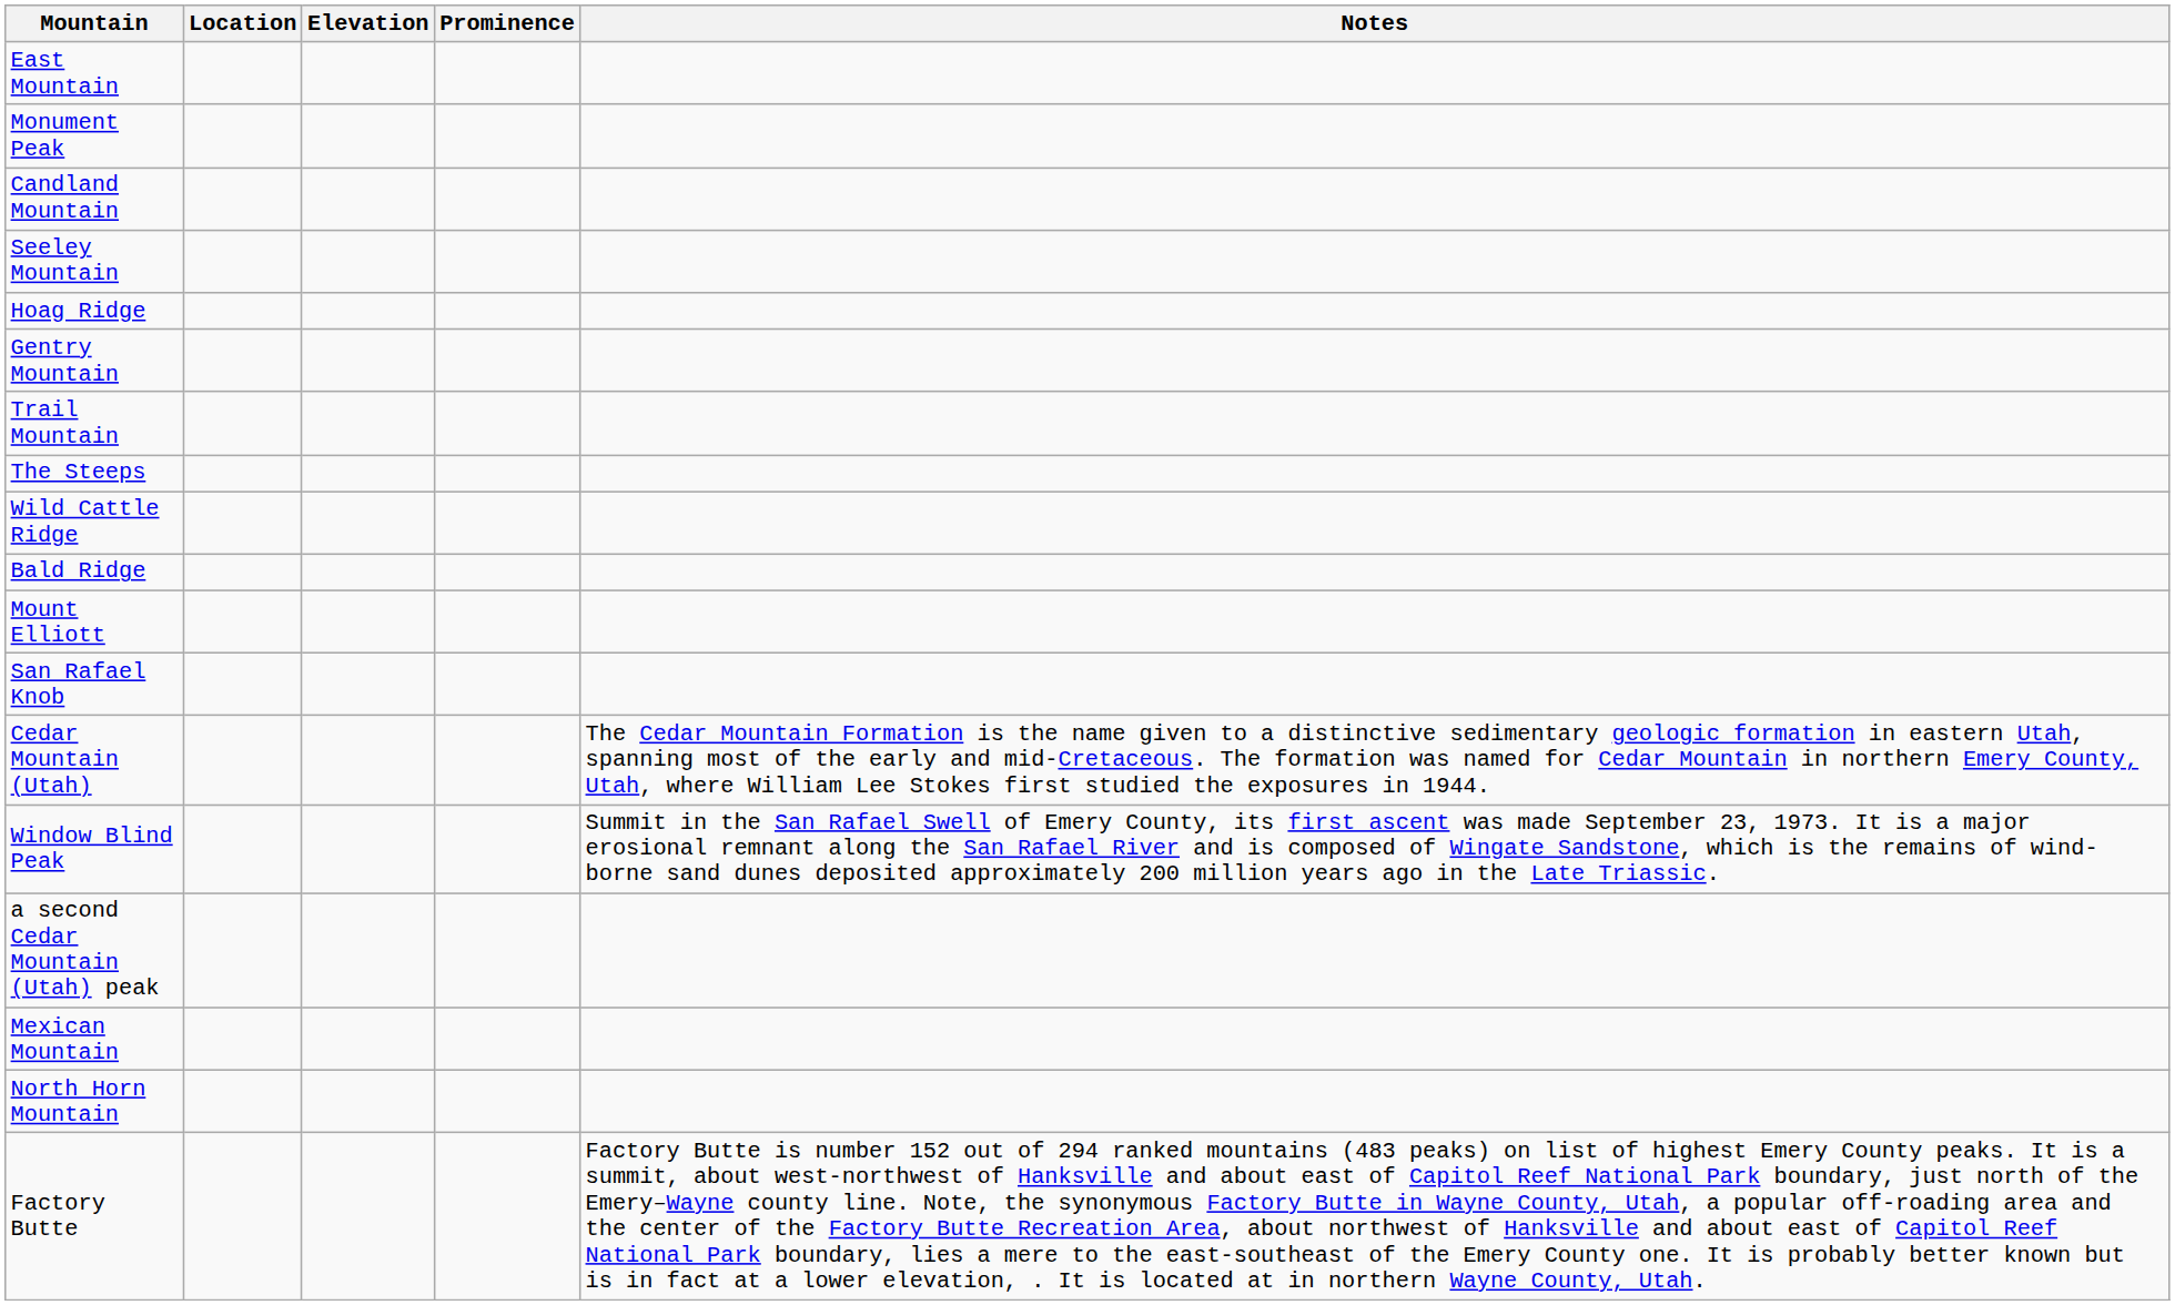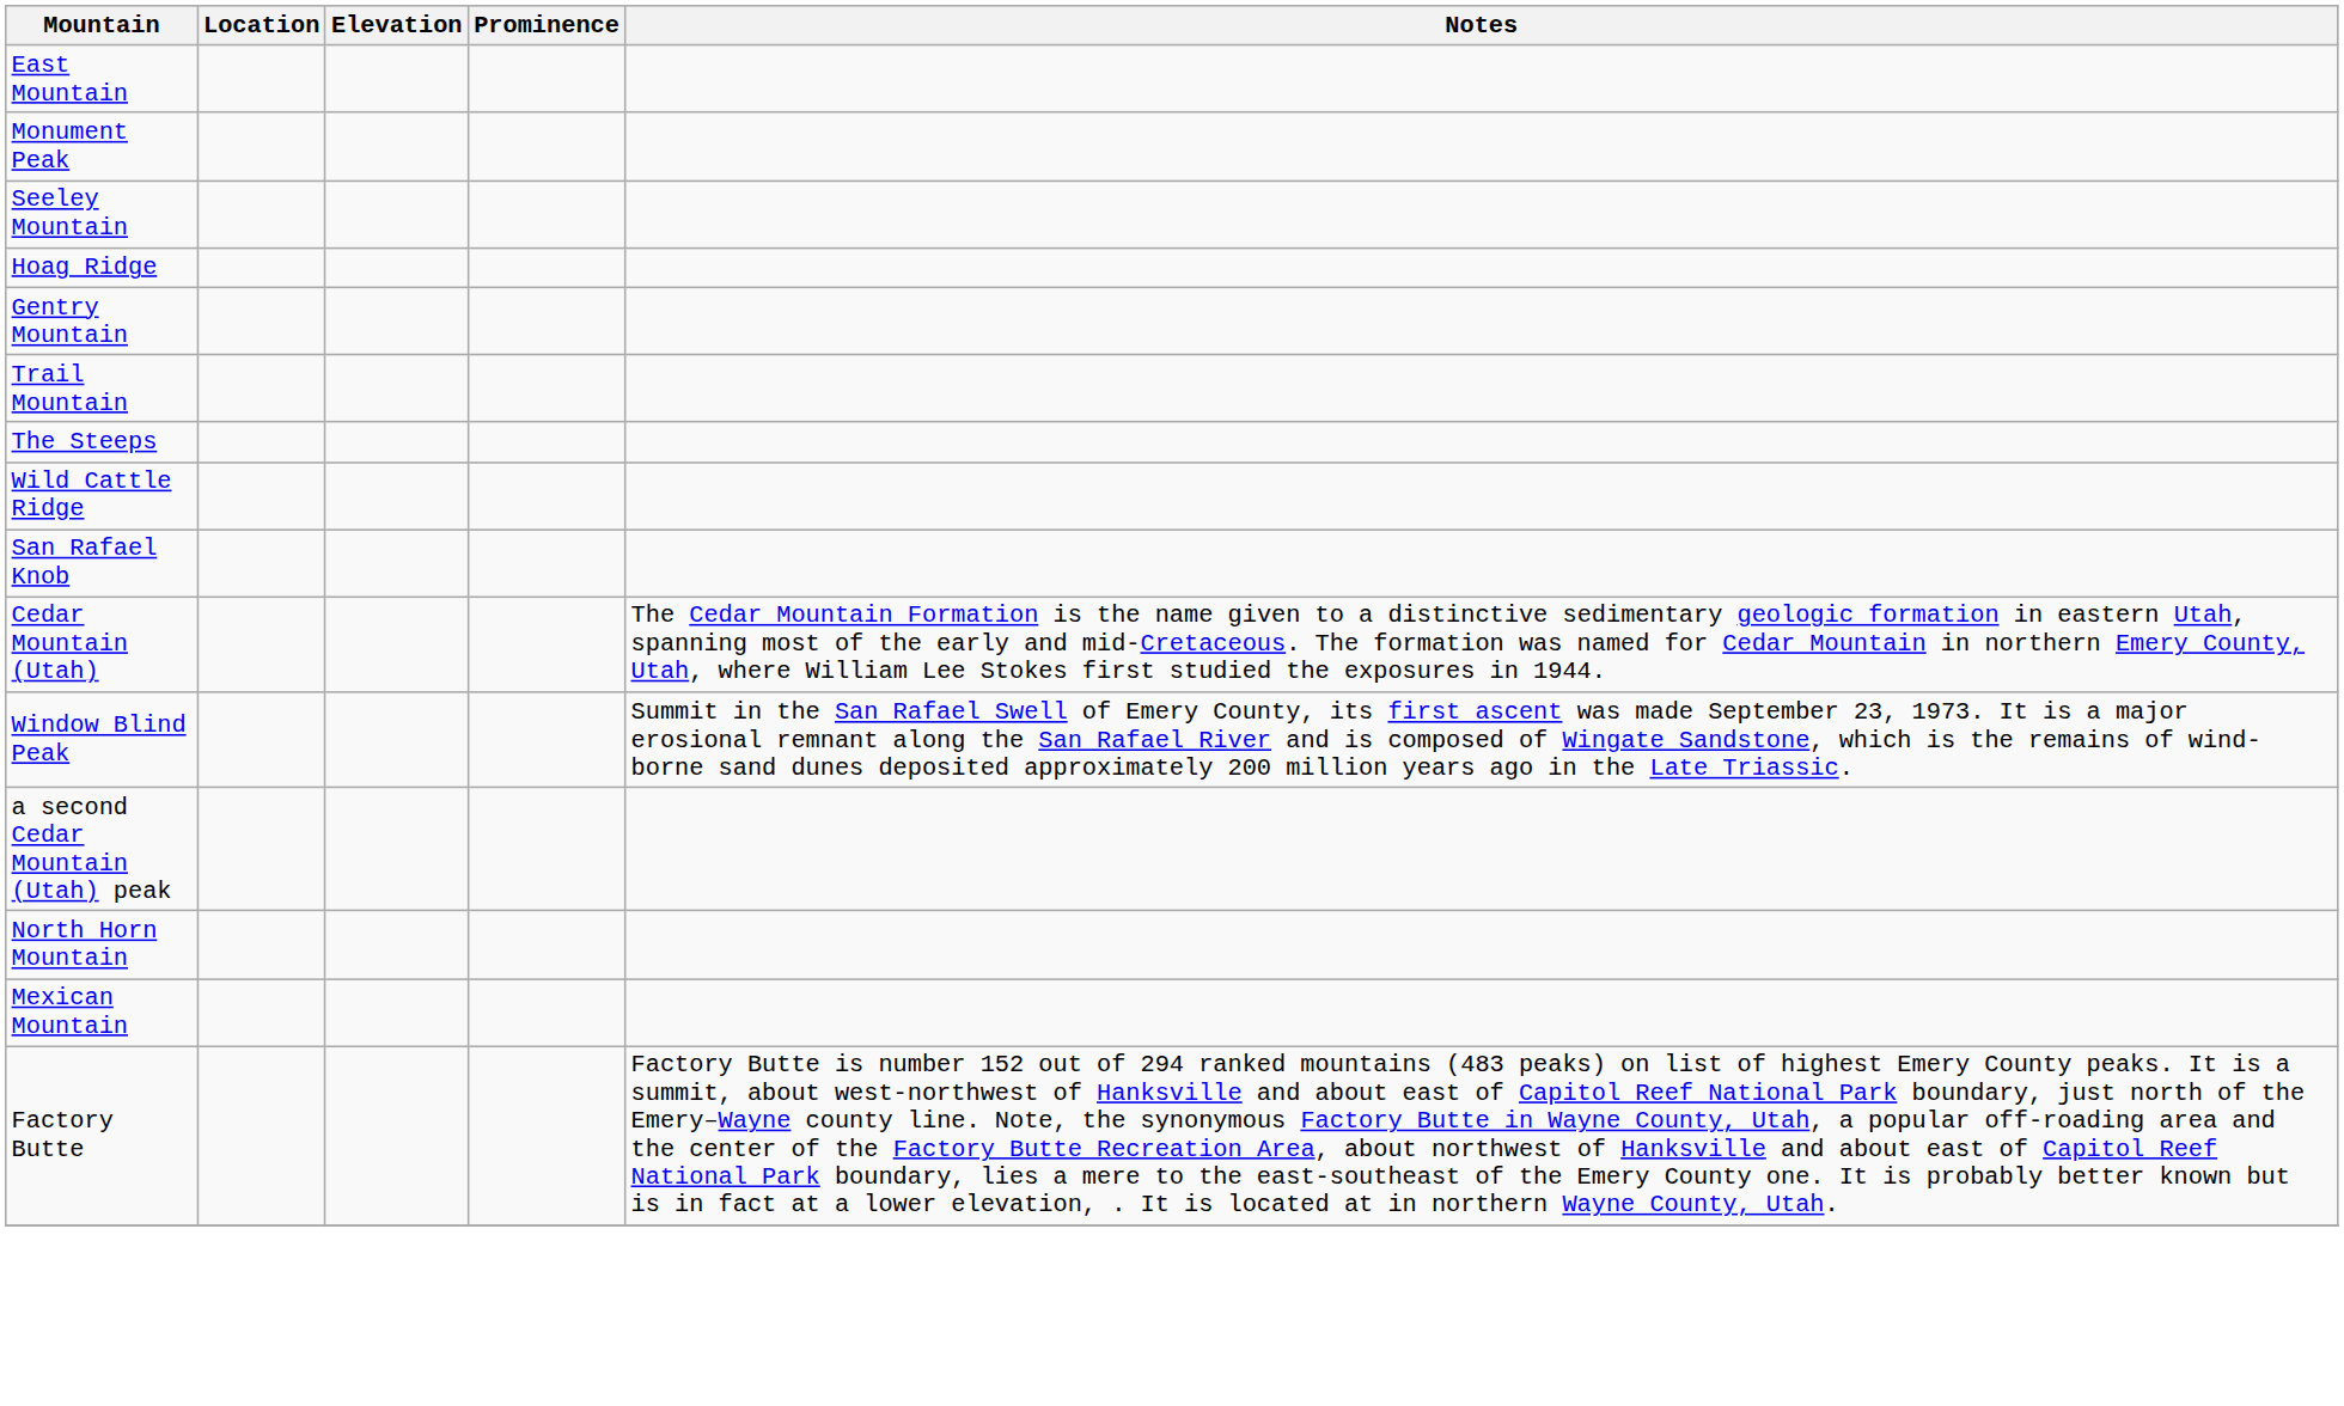 <table class="wikitable sortable">
 <tr>
 <th>Mountain</th>
 <th>Location</th>
 <th>Elevation</th>
 <th>Prominence</th>
 <th>Notes</th>
 </tr>
 <tr>
 <td><a href='#'>East Mountain</a></td>
 <td></td>
 <td></td>
 <td></td>
 <td></td>
 </tr>
 <tr>
 <td><a href='#'>Monument Peak</a></td>
-<td></td>
-<td></td>
-<td></td>
-<td></td>
-</tr>
-<tr>
-<td><a href='#'>Candland Mountain</a></td>
 <td></td>
 <td></td>
 <td></td>
 <td></td>
 </tr>
 <tr>
 <td><a href='#'>Seeley Mountain</a></td>
 <td></td>
 <td></td>
 <td></td>
 <td></td>
 </tr>
 <tr>
 <td><a href='#'>Hoag Ridge</a></td>
 <td></td>
 <td></td>
 <td></td>
 <td></td>
 </tr>
 <tr>
 <td><a href='#'>Gentry Mountain</a></td>
 <td></td>
 <td></td>
 <td></td>
 <td></td>
 </tr>
 <tr>
 <td><a href='#'>Trail Mountain</a></td>
 <td></td>
 <td></td>
 <td></td>
 <td></td>
 </tr>
 <tr>
 <td><a href='#'>The Steeps</a></td>
 <td></td>
 <td></td>
 <td></td>
 <td></td>
 </tr>
 <tr>
 <td><a href='#'>Wild Cattle Ridge</a></td>
 <td></td>
 <td></td>
 <td></td>
 <td></td>
 </tr>
 <tr>
-<td><a href='#'>Bald Ridge</a></td>
-<td></td>
-<td></td>
-<td></td>
-<td></td>
-</tr>
-<tr>
-<td><a href='#'>Mount Elliott</a></td>
-<td></td>
-<td></td>
-<td></td>
-<td></td>
-</tr>
-<tr>
 <td><a href='#'>San Rafael Knob</a></td>
 <td></td>
 <td></td>
 <td></td>
 <td></td>
 </tr>
 <tr>
 <td><a href='#'>Cedar Mountain (Utah)</a></td>
 <td></td>
 <td></td>
 <td></td>
 <td>The <a href='#'>Cedar Mountain Formation</a> is the name given to a distinctive sedimentary <a href='#'>geologic formation</a> in eastern <a href='#'>Utah</a>, spanning most of the early and mid-<a href='#'>Cretaceous</a>. The formation was named for <a href='#'>Cedar Mountain</a> in northern <a href='#'>Emery County, Utah</a>, where William Lee Stokes first studied the exposures in 1944.</td>
 </tr>
 <tr>
 <td><a href='#'>Window Blind Peak</a></td>
 <td></td>
 <td></td>
 <td></td>
 <td>Summit in the <a href='#'>San Rafael Swell</a> of Emery County, its <a href='#'>first ascent</a> was made September 23, 1973.  It is a major erosional remnant along the <a href='#'>San Rafael River</a> and is composed of <a href='#'>Wingate Sandstone</a>, which is the remains of wind-borne sand dunes deposited approximately 200 million years ago in the <a href='#'>Late Triassic</a>.</td>
 </tr>
 <tr>
 <td>a second <a href='#'>Cedar Mountain (Utah)</a> peak</td>
 <td></td>
 <td></td>
 <td></td>
 <td></td>
 </tr>
 <tr>
-<td><a href='#'>Mexican Mountain</a></td>
+<td><a href='#'>North Horn Mountain</a></td>
 <td></td>
 <td></td>
 <td></td>
 <td></td>
 </tr>
 <tr>
-<td><a href='#'>North Horn Mountain</a></td>
+<td><a href='#'>Mexican Mountain</a></td>
 <td></td>
 <td></td>
 <td></td>
 <td></td>
 </tr>
 <tr id="Factory Butte (Emery County, Utah)">
 <td>Factory Butte</td>
 <td></td>
 <td></td>
 <td></td>
 <td>Factory Butte is number 152 out of 294 ranked mountains (483 peaks) on list of highest Emery County peaks. It is a  summit, about  west-northwest of <a href='#'>Hanksville</a> and about  east of <a href='#'>Capitol Reef National Park</a> boundary, just north of the Emery–<a href='#'>Wayne</a> county line. Note, the synonymous <a href='#'>Factory Butte in Wayne County, Utah</a>, a popular off-roading area and the center of the <a href='#'>Factory Butte Recreation Area</a>, about  northwest of <a href='#'>Hanksville</a> and about  east of <a href='#'>Capitol Reef National Park</a> boundary, lies a mere  to the east-southeast of the Emery County one. It is probably better known but is in fact at a lower elevation, . It is located at  in northern <a href='#'>Wayne County, Utah</a>.</td>
 </tr>
 <tr>
 </tr>
 </table>
